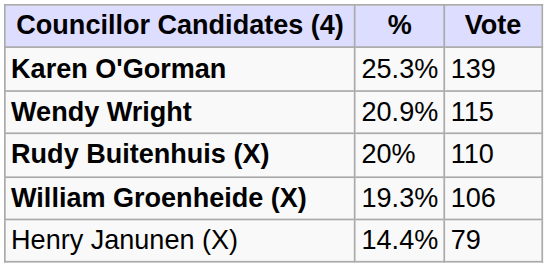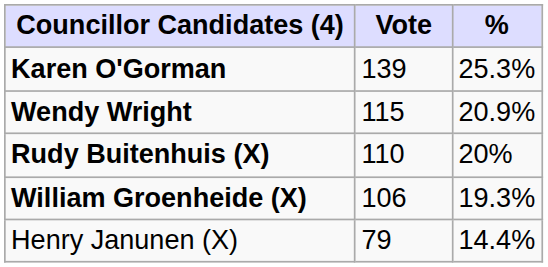 <table class="wikitable">
 <tr>
 <th style="background:#ddf; width:200px;">Councillor Candidates (4)</th>
+<th style="background:#ddf; width:50px;">Vote</th>
 <th style="background:#ddf; width:30px;">%</th>
-<th style="background:#ddf; width:50px;">Vote</th>
 </tr>
 <tr>
 <td><strong>Karen O'Gorman</strong></td>
+<td>139</td>
 <td>25.3%</td>
-<td>139</td>
 </tr>
 <tr>
 <td><strong>Wendy Wright</strong></td>
+<td>115</td>
 <td>20.9%</td>
-<td>115</td>
 </tr>
 <tr>
 <td><strong>Rudy Buitenhuis (X)</strong></td>
+<td>110</td>
 <td>20%</td>
-<td>110</td>
 </tr>
 <tr>
 <td><strong>William Groenheide (X)</strong></td>
+<td>106</td>
 <td>19.3%</td>
-<td>106</td>
 </tr>
 <tr>
 <td>Henry Janunen (X)</td>
+<td>79</td>
 <td>14.4%</td>
-<td>79</td>
 </tr>
 </table>
